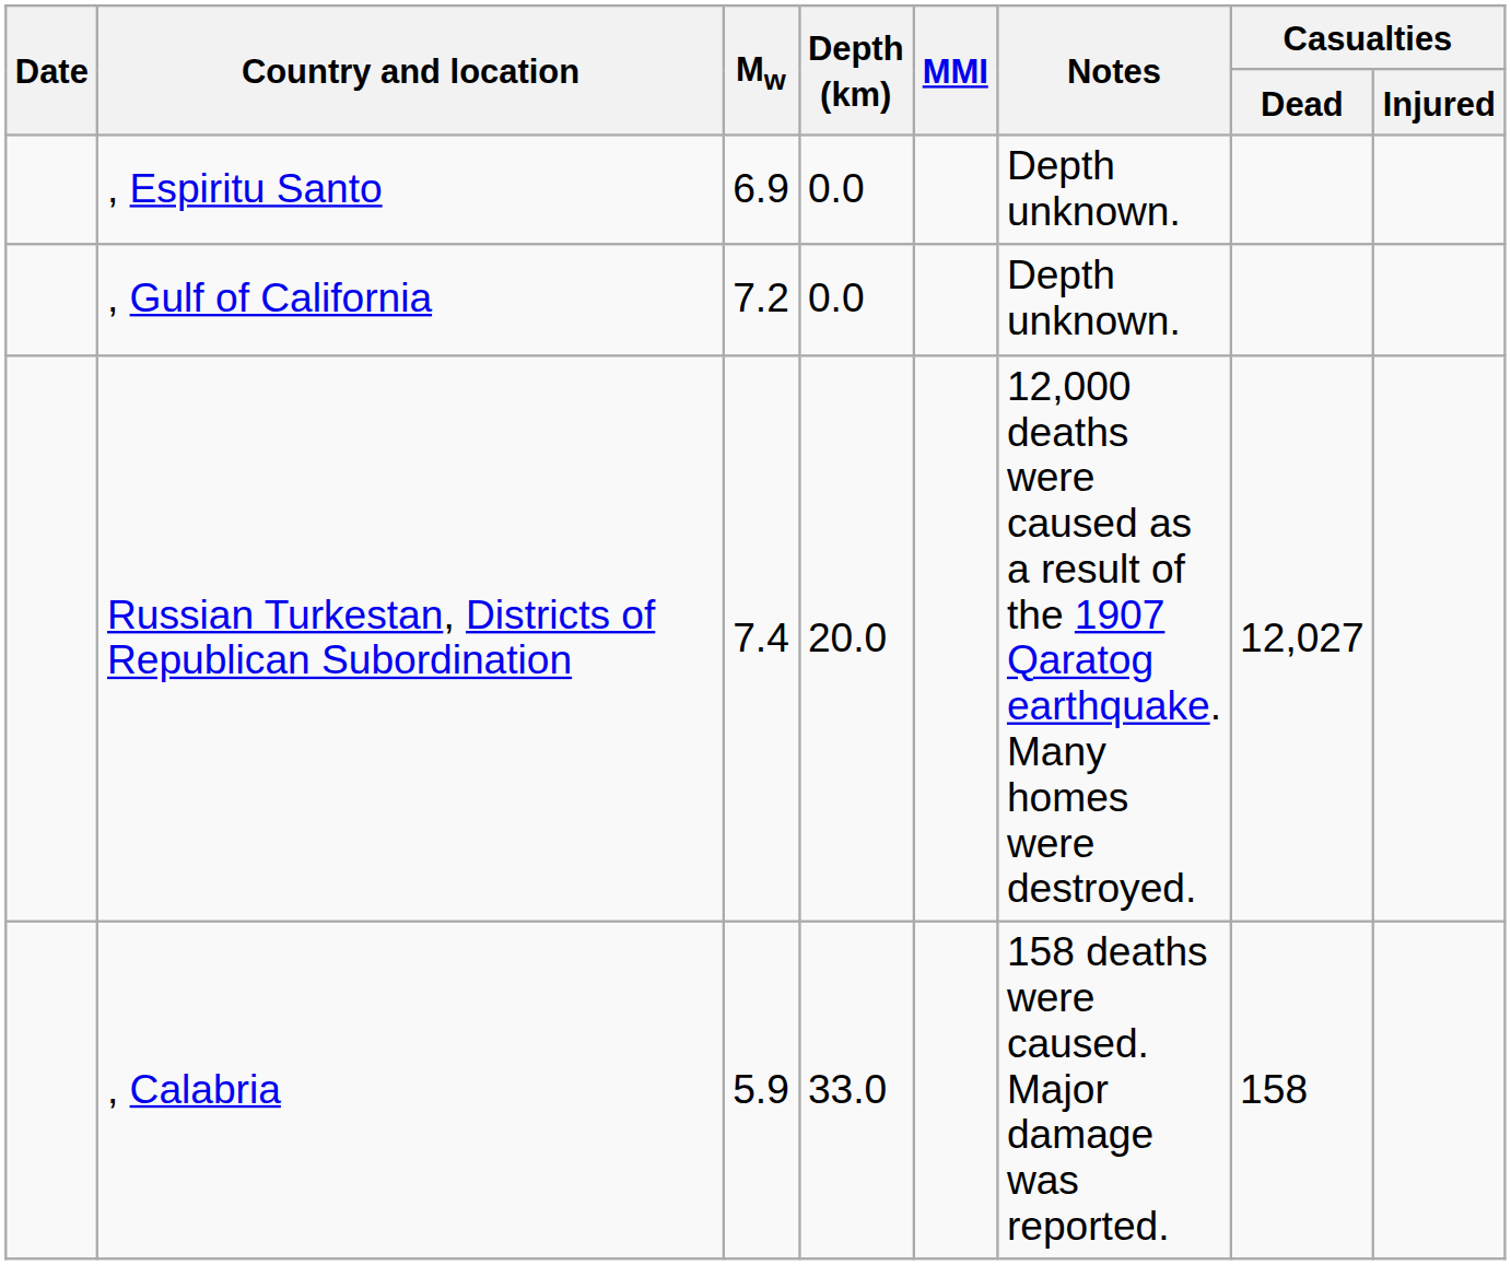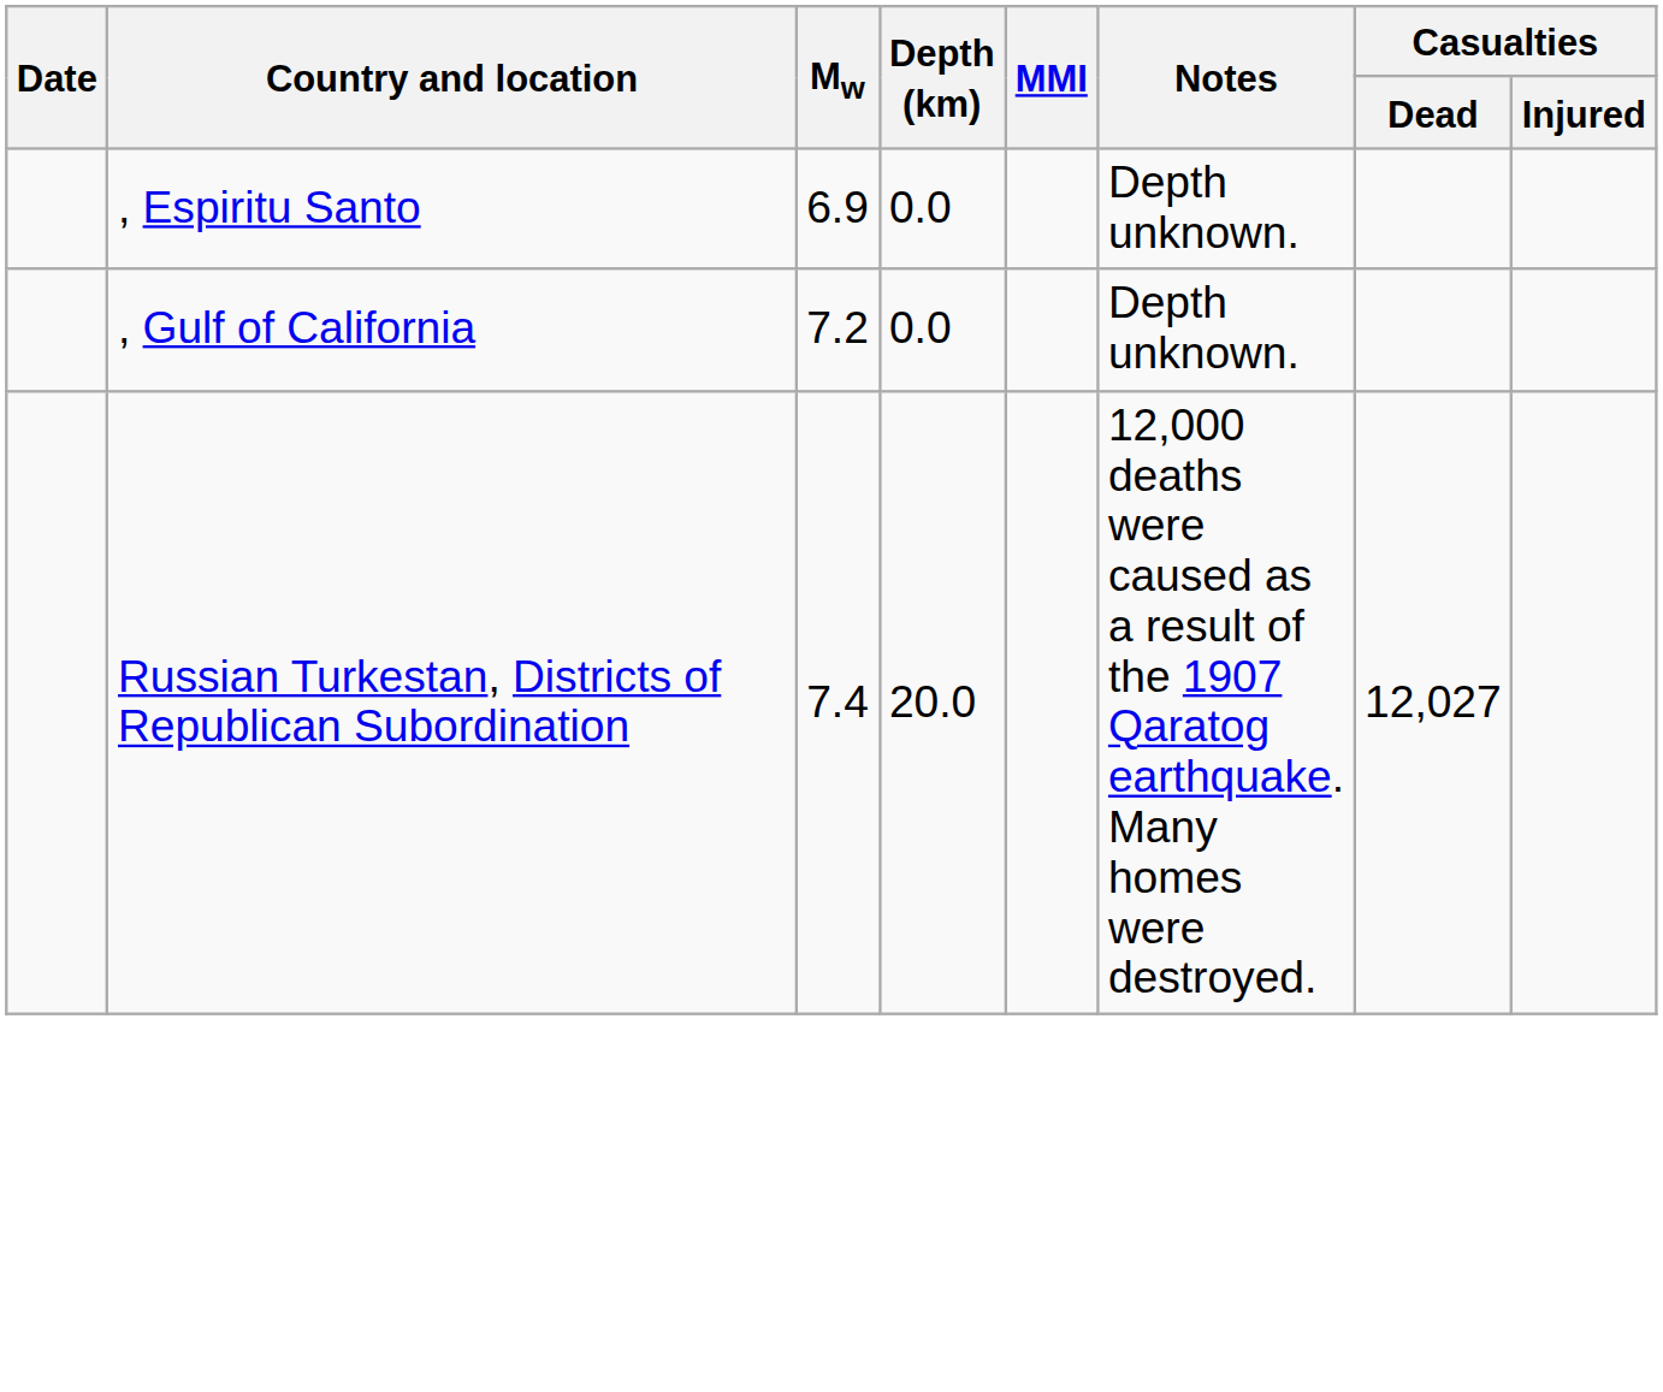 <table class="wikitable sortable sort-under" style="border:1px black; margin-left:1em;">
 <tr>
 <th rowspan="2"><small>Date</small></th>
 <th rowspan="2" style="width: 310px"><small>Country and location</small></th>
 <th rowspan="2"><small>M<sub>w</sub></small></th>
 <th rowspan="2"><small>Depth (km)</small></th>
 <th rowspan="2"><small><a href='#'>MMI</a></small></th>
 <th rowspan="2" class="unsortable"><small>Notes</small></th>
 <th colspan="2"><small>Casualties</small></th>
 </tr>
 <tr>
 <th><small>Dead</small></th>
 <th><small>Injured</small></th>
 </tr>
 <tr>
 <td></td>
 <td>, <a href='#'>Espiritu Santo</a></td>
 <td>6.9</td>
 <td>0.0</td>
 <td></td>
 <td>Depth unknown.</td>
 <td></td>
 <td></td>
 </tr>
 <tr>
 <td></td>
 <td>, <a href='#'>Gulf of California</a></td>
 <td>7.2</td>
 <td>0.0</td>
 <td></td>
 <td>Depth unknown.</td>
 <td></td>
 <td></td>
 </tr>
 <tr>
 <td></td>
 <td> <a href='#'>Russian Turkestan</a>, <a href='#'>Districts of Republican Subordination</a></td>
 <td>7.4</td>
 <td>20.0</td>
 <td></td>
 <td>12,000 deaths were caused as a result of the <a href='#'>1907 Qaratog earthquake</a>. Many homes were destroyed.</td>
 <td>12,027</td>
 <td></td>
 </tr>
-<tr>
-<td></td>
-<td>, <a href='#'>Calabria</a></td>
-<td>5.9</td>
-<td>33.0</td>
-<td></td>
-<td>158 deaths were caused. Major damage was reported.</td>
-<td>158</td>
-<td></td>
-</tr>
 </table>
